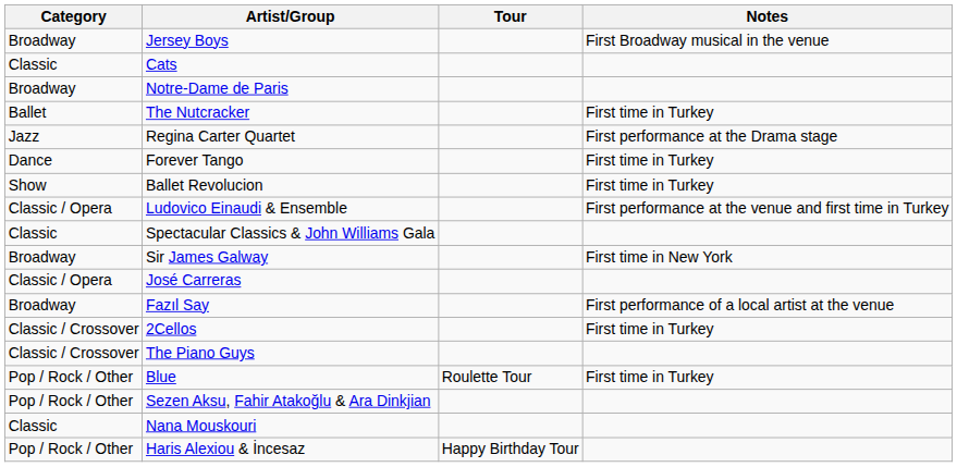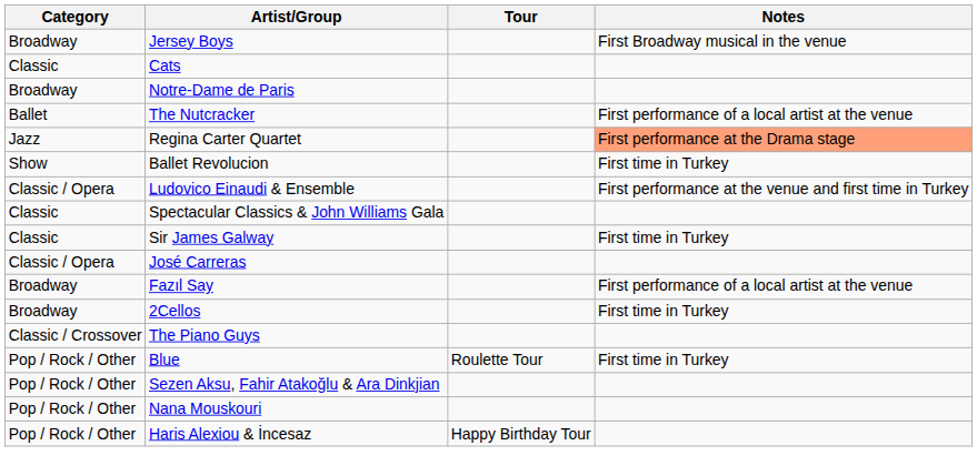 <table class="wikitable">
 <tr>
 <th>Category</th>
 <th>Artist/Group</th>
 <th>Tour</th>
 <th>Notes</th>
 </tr>
 <tr>
 <td>Broadway</td>
 <td><a href='#'>Jersey Boys</a></td>
 <td></td>
 <td>First Broadway musical in the venue</td>
 </tr>
 <tr>
 <td>Classic</td>
 <td><a href='#'>Cats</a></td>
 <td></td>
 <td></td>
 </tr>
 <tr>
 <td>Broadway</td>
 <td><a href='#'>Notre-Dame de Paris</a></td>
 <td></td>
 <td></td>
 </tr>
 <tr>
 <td>Ballet</td>
 <td><a href='#'>The Nutcracker</a></td>
 <td></td>
-<td>First time in Turkey</td>
+<td>First performance of a local artist at the venue</td>
 </tr>
 <tr>
 <td>Jazz</td>
 <td>Regina Carter Quartet</td>
 <td></td>
-<td>First performance at the Drama stage</td>
-</tr>
-<tr>
-<td>Dance</td>
-<td>Forever Tango</td>
-<td></td>
-<td>First time in Turkey</td>
+<td style="background: lightsalmon;">First performance at the Drama stage</td>
 </tr>
 <tr>
 <td>Show</td>
 <td>Ballet Revolucion</td>
 <td></td>
 <td>First time in Turkey</td>
 </tr>
 <tr>
 <td>Classic / Opera</td>
 <td><a href='#'>Ludovico Einaudi</a> & Ensemble</td>
 <td></td>
 <td>First performance at the venue and first time in Turkey</td>
 </tr>
 <tr>
 <td>Classic</td>
 <td>Spectacular Classics & <a href='#'>John Williams</a> Gala</td>
 <td></td>
 <td></td>
 </tr>
 <tr>
-<td>Broadway</td>
+<td>Classic</td>
 <td>Sir <a href='#'>James Galway</a></td>
 <td></td>
-<td>First time in New York</td>
+<td>First time in Turkey</td>
 </tr>
 <tr>
 <td>Classic / Opera</td>
 <td><a href='#'>José Carreras</a></td>
 <td></td>
 <td></td>
 </tr>
 <tr>
 <td>Broadway</td>
 <td><a href='#'>Fazıl Say</a></td>
 <td></td>
 <td>First performance of a local artist at the venue</td>
 </tr>
 <tr>
-<td>Classic / Crossover</td>
+<td>Broadway</td>
 <td><a href='#'>2Cellos</a></td>
 <td></td>
 <td>First time in Turkey</td>
 </tr>
 <tr>
 <td>Classic / Crossover</td>
 <td><a href='#'>The Piano Guys</a></td>
 <td></td>
 <td></td>
 </tr>
 <tr>
 <td>Pop / Rock / Other</td>
 <td><a href='#'>Blue</a></td>
 <td>Roulette Tour</td>
 <td>First time in Turkey</td>
 </tr>
 <tr>
 <td>Pop / Rock / Other</td>
 <td><a href='#'>Sezen Aksu</a>, <a href='#'>Fahir Atakoğlu</a> & <a href='#'>Ara Dinkjian</a></td>
 <td></td>
 <td></td>
 </tr>
 <tr>
-<td>Classic</td>
+<td>Pop / Rock / Other</td>
 <td><a href='#'>Nana Mouskouri</a></td>
 <td></td>
 <td></td>
 </tr>
 <tr>
 <td>Pop / Rock / Other</td>
 <td><a href='#'>Haris Alexiou</a> & İncesaz</td>
 <td>Happy Birthday Tour</td>
 <td></td>
 </tr>
 </table>
